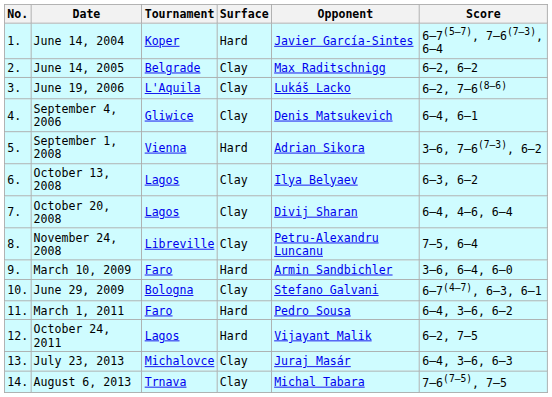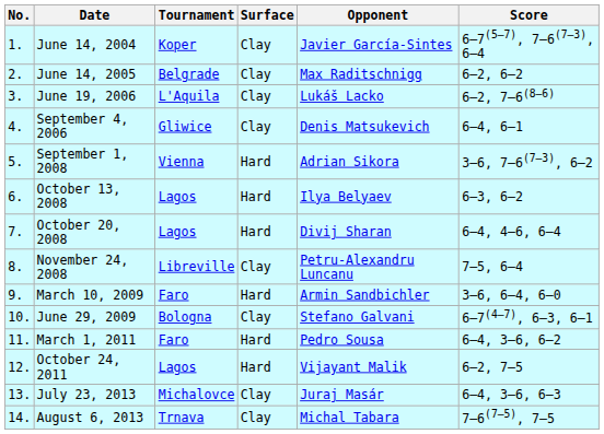 <table class=wikitable>
 <tr>
 <th>No.</th>
 <th>Date</th>
 <th>Tournament</th>
 <th>Surface</th>
 <th>Opponent</th>
 <th>Score</th>
 </tr>
 <tr bgcolor=CFFCFF>
 <td>1.</td>
 <td>June 14, 2004</td>
 <td><a href='#'>Koper</a></td>
-<td>Hard</td>
+<td>Clay</td>
 <td> <a href='#'>Javier García-Sintes</a></td>
 <td>6–7<sup>(5–7)</sup>, 7–6<sup>(7–3)</sup>, 6–4</td>
 </tr>
 <tr bgcolor=CFFCFF>
 <td>2.</td>
 <td>June 14, 2005</td>
 <td><a href='#'>Belgrade</a></td>
 <td>Clay</td>
 <td> <a href='#'>Max Raditschnigg</a></td>
 <td>6–2, 6–2</td>
 </tr>
 <tr bgcolor=CFFCFF>
 <td>3.</td>
 <td>June 19, 2006</td>
 <td><a href='#'>L'Aquila</a></td>
 <td>Clay</td>
 <td> <a href='#'>Lukáš Lacko</a></td>
 <td>6–2, 7–6<sup>(8–6)</sup></td>
 </tr>
 <tr bgcolor=CFFCFF>
 <td>4.</td>
 <td>September 4, 2006</td>
 <td><a href='#'>Gliwice</a></td>
 <td>Clay</td>
 <td> <a href='#'>Denis Matsukevich</a></td>
 <td>6–4, 6–1</td>
 </tr>
 <tr bgcolor=CFFCFF>
 <td>5.</td>
 <td>September 1, 2008</td>
 <td><a href='#'>Vienna</a></td>
 <td>Hard</td>
 <td> <a href='#'>Adrian Sikora</a></td>
 <td>3–6, 7–6<sup>(7–3)</sup>, 6–2</td>
 </tr>
 <tr bgcolor=CFFCFF>
 <td>6.</td>
 <td>October 13, 2008</td>
 <td><a href='#'>Lagos</a></td>
-<td>Clay</td>
+<td>Hard</td>
 <td> <a href='#'>Ilya Belyaev</a></td>
 <td>6–3, 6–2</td>
 </tr>
 <tr bgcolor=CFFCFF>
 <td>7.</td>
 <td>October 20, 2008</td>
 <td><a href='#'>Lagos</a></td>
-<td>Clay</td>
+<td>Hard</td>
 <td> <a href='#'>Divij Sharan</a></td>
 <td>6–4, 4–6, 6–4</td>
 </tr>
 <tr bgcolor=CFFCFF>
 <td>8.</td>
 <td>November 24, 2008</td>
 <td><a href='#'>Libreville</a></td>
 <td>Clay</td>
 <td> <a href='#'>Petru-Alexandru Luncanu</a></td>
 <td>7–5, 6–4</td>
 </tr>
 <tr bgcolor=CFFCFF>
 <td>9.</td>
 <td>March 10, 2009</td>
 <td><a href='#'>Faro</a></td>
 <td>Hard</td>
 <td> <a href='#'>Armin Sandbichler</a></td>
 <td>3–6, 6–4, 6–0</td>
 </tr>
 <tr bgcolor=CFFCFF>
 <td>10.</td>
 <td>June 29, 2009</td>
 <td><a href='#'>Bologna</a></td>
 <td>Clay</td>
 <td> <a href='#'>Stefano Galvani</a></td>
 <td>6–7<sup>(4–7)</sup>, 6–3, 6–1</td>
 </tr>
 <tr bgcolor=CFFCFF>
 <td>11.</td>
 <td>March 1, 2011</td>
 <td><a href='#'>Faro</a></td>
 <td>Hard</td>
 <td> <a href='#'>Pedro Sousa</a></td>
 <td>6–4, 3–6, 6–2</td>
 </tr>
 <tr bgcolor=CFFCFF>
 <td>12.</td>
 <td>October 24, 2011</td>
 <td><a href='#'>Lagos</a></td>
 <td>Hard</td>
 <td> <a href='#'>Vijayant Malik</a></td>
 <td>6–2, 7–5</td>
 </tr>
 <tr bgcolor=CFFCFF>
 <td>13.</td>
 <td>July 23, 2013</td>
 <td><a href='#'>Michalovce</a></td>
 <td>Clay</td>
 <td> <a href='#'>Juraj Masár</a></td>
 <td>6–4, 3–6, 6–3</td>
 </tr>
 <tr bgcolor=CFFCFF>
 <td>14.</td>
 <td>August 6, 2013</td>
 <td><a href='#'>Trnava</a></td>
 <td>Clay</td>
 <td> <a href='#'>Michal Tabara</a></td>
 <td>7–6<sup>(7–5)</sup>, 7–5</td>
 </tr>
 </table>
